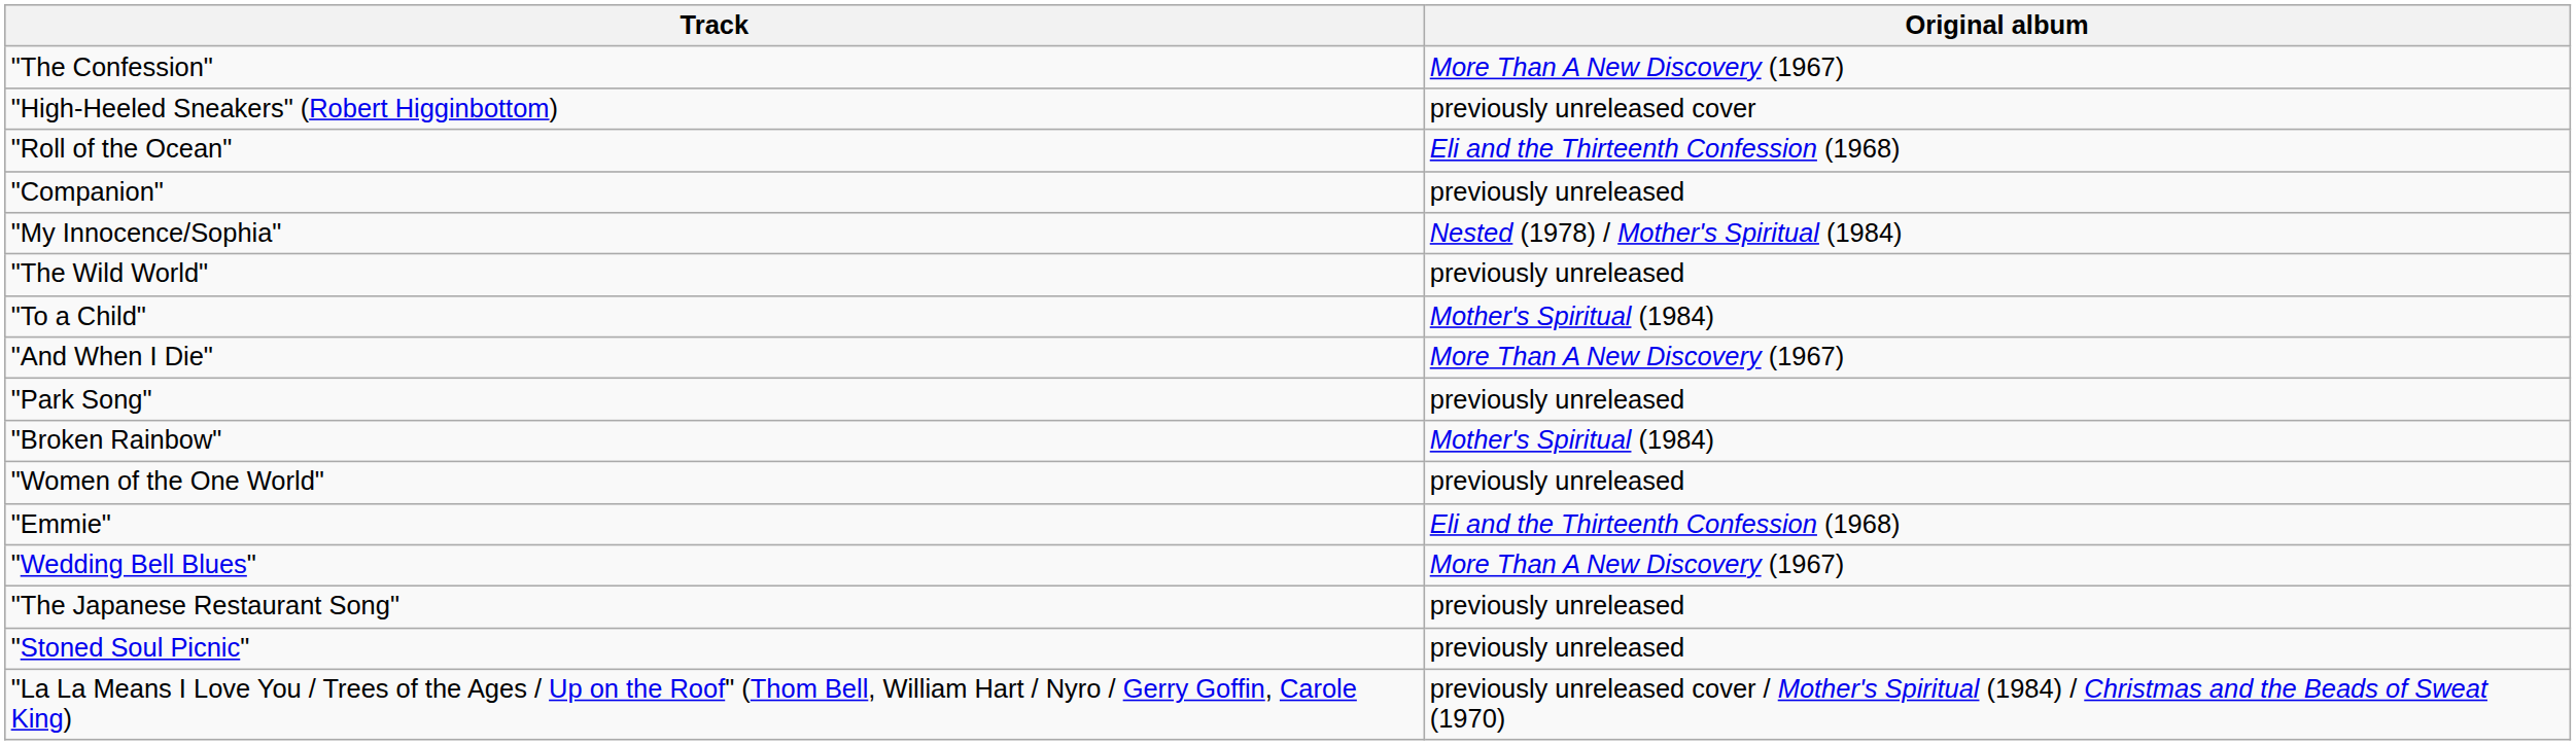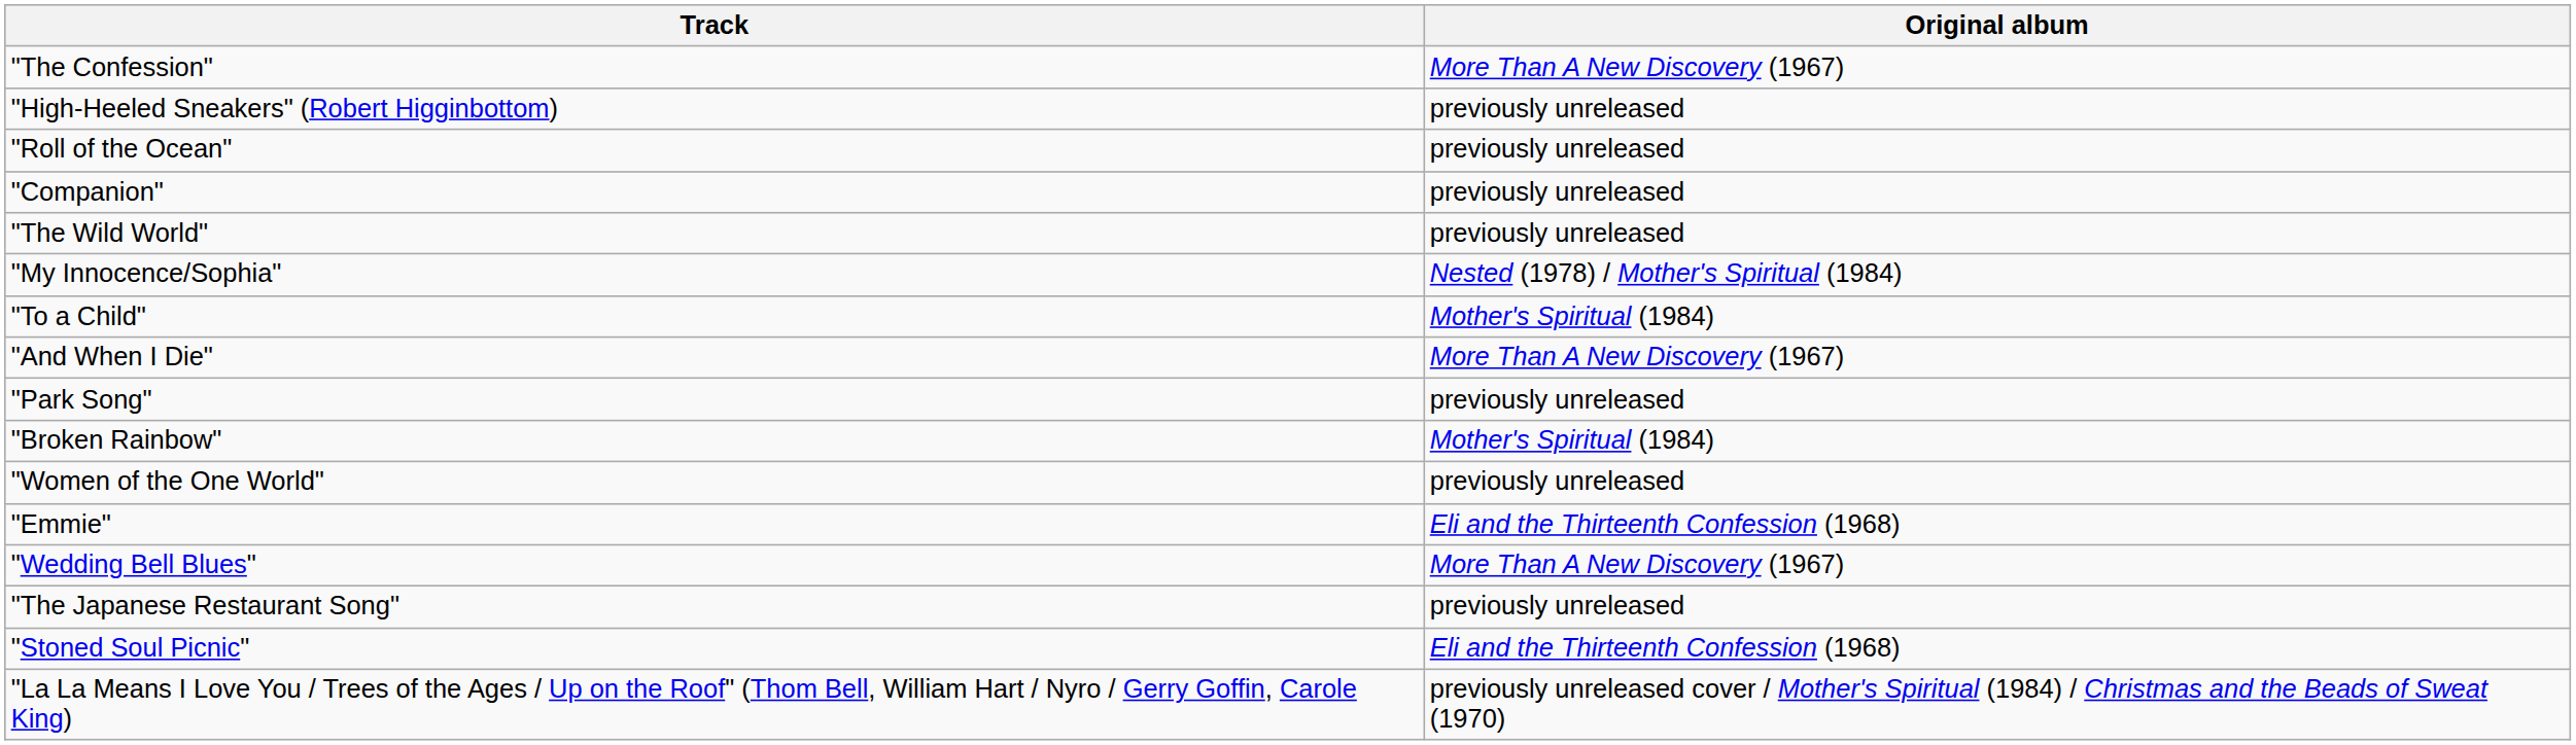 <table class="wikitable">
 <tr>
 <th>Track</th>
 <th>Original album</th>
 </tr>
 <tr>
 <td>"The Confession"</td>
 <td><em><a href='#'>More Than A New Discovery</a></em> (1967)</td>
 </tr>
 <tr>
 <td>"High-Heeled Sneakers" (<a href='#'>Robert Higginbottom</a>)</td>
-<td>previously unreleased cover</td>
+<td>previously unreleased</td>
 </tr>
 <tr>
 <td>"Roll of the Ocean"</td>
-<td><em><a href='#'>Eli and the Thirteenth Confession</a></em> (1968)</td>
+<td>previously unreleased</td>
 </tr>
 <tr>
 <td>"Companion"</td>
 <td>previously unreleased</td>
 </tr>
 <tr>
+<td>"The Wild World"</td>
+<td>previously unreleased</td>
+</tr>
+<tr>
 <td>"My Innocence/Sophia"</td>
 <td><em><a href='#'>Nested</a></em> (1978) / <em><a href='#'>Mother's Spiritual</a></em> (1984)</td>
-</tr>
-<tr>
-<td>"The Wild World"</td>
-<td>previously unreleased</td>
 </tr>
 <tr>
 <td>"To a Child"</td>
 <td><em><a href='#'>Mother's Spiritual</a></em> (1984)</td>
 </tr>
 <tr>
 <td>"And When I Die"</td>
 <td><em><a href='#'>More Than A New Discovery</a></em> (1967)</td>
 </tr>
 <tr>
 <td>"Park Song"</td>
 <td>previously unreleased</td>
 </tr>
 <tr>
 <td>"Broken Rainbow"</td>
 <td><em><a href='#'>Mother's Spiritual</a></em> (1984)</td>
 </tr>
 <tr>
 <td>"Women of the One World"</td>
 <td>previously unreleased</td>
 </tr>
 <tr>
 <td>"Emmie"</td>
 <td><em><a href='#'>Eli and the Thirteenth Confession</a></em> (1968)</td>
 </tr>
 <tr>
 <td>"<a href='#'>Wedding Bell Blues</a>"</td>
 <td><em><a href='#'>More Than A New Discovery</a></em> (1967)</td>
 </tr>
 <tr>
 <td>"The Japanese Restaurant Song"</td>
 <td>previously unreleased</td>
 </tr>
 <tr>
 <td>"<a href='#'>Stoned Soul Picnic</a>"</td>
-<td>previously unreleased</td>
+<td><em><a href='#'>Eli and the Thirteenth Confession</a></em> (1968)</td>
 </tr>
 <tr>
 <td>"La La Means I Love You / Trees of the Ages / <a href='#'>Up on the Roof</a>" (<a href='#'>Thom Bell</a>, William Hart / Nyro / <a href='#'>Gerry Goffin</a>, <a href='#'>Carole King</a>)</td>
 <td>previously unreleased cover / <em><a href='#'>Mother's Spiritual</a></em> (1984) / <em><a href='#'>Christmas and the Beads of Sweat</a></em> (1970)</td>
 </tr>
 </table>
